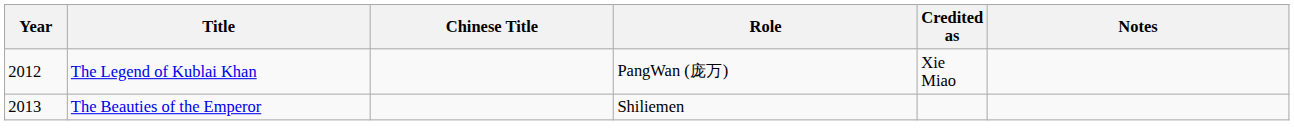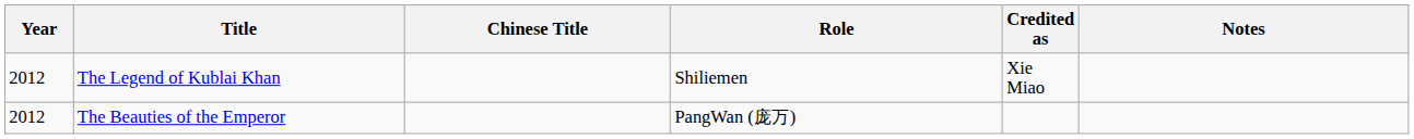 <table class="wikitable">
 <tr>
 <th width=5%>Year</th>
 <th width=25%>Title</th>
 <th width=20%>Chinese Title</th>
 <th width=25%>Role</th>
 <th>Credited as</th>
 <th width=25%>Notes</th>
 </tr>
 <tr>
 <td>2012</td>
 <td><a href='#'>The Legend of Kublai Khan</a></td>
 <td></td>
-<td>PangWan (庞万)</td>
+<td>Shiliemen</td>
 <td>Xie Miao</td>
 </tr>
 <tr>
-<td>2013</td>
+<td>2012</td>
 <td><a href='#'>The Beauties of the Emperor</a></td>
 <td></td>
-<td>Shiliemen</td>
+<td>PangWan (庞万)</td>
 <td></td>
 <td></td>
 </tr>
 </table>
